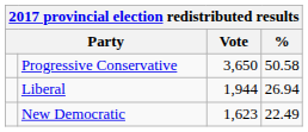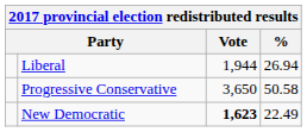 <table class="wikitable">
 <tr>
 <th colspan="4"><a href='#'>2017 provincial election</a> redistributed results</th>
 </tr>
 <tr>
 <th bgcolor="#DDDDFF" width="130px" colspan="2">Party</th>
 <th bgcolor="#DDDDFF" width="50px">Vote</th>
 <th bgcolor="#DDDDFF" width="30px">%</th>
 </tr>
 <tr>
 <td> </td>
+<td><a href='#'>Liberal</a></td>
+<td align=right>1,944</td>
+<td align=right>26.94</td>
+</tr>
+<tr>
+<td> </td>
 <td><a href='#'>Progressive Conservative</a></td>
 <td align=right>3,650</td>
 <td align=right>50.58</td>
 </tr>
 <tr>
 <td> </td>
-<td><a href='#'>Liberal</a></td>
-<td align=right>1,944</td>
-<td align=right>26.94</td>
-</tr>
-<tr>
-<td> </td>
 <td><a href='#'>New Democratic</a></td>
-<td align=right>1,623</td>
+<td align=right><strong>1,623</strong></td>
 <td align=right>22.49</td>
 </tr>
 </table>
